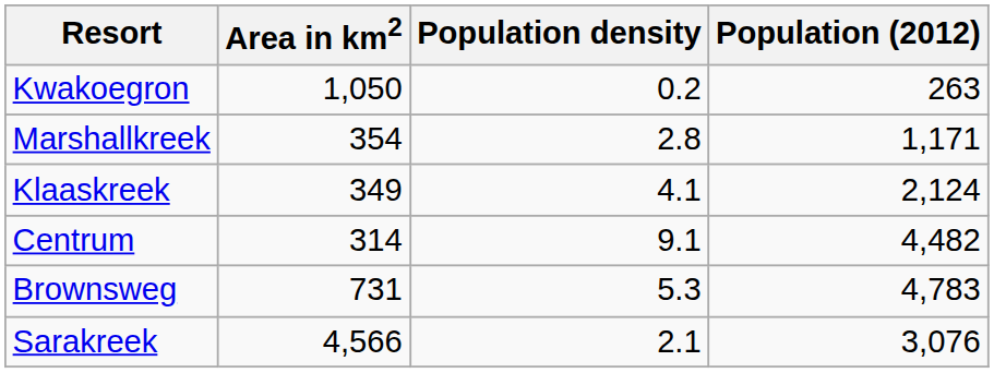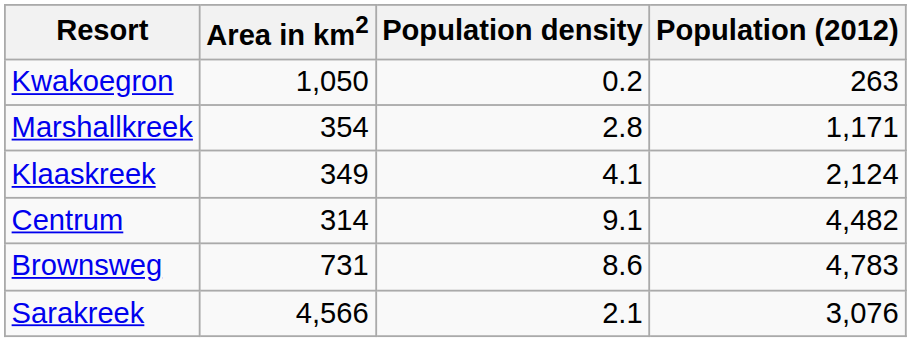 <table class="wikitable sortable" style="text-align:right;">
 <tr>
 <th>Resort</th>
 <th>Area in km<sup>2</sup></th>
 <th>Population density</th>
 <th>Population (2012)</th>
 </tr>
 <tr>
 <td align="left"><a href='#'>Kwakoegron</a></td>
 <td>1,050</td>
 <td>0.2</td>
 <td>263</td>
 </tr>
 <tr>
 <td align="left"><a href='#'>Marshallkreek</a></td>
 <td>354</td>
 <td>2.8</td>
 <td>1,171</td>
 </tr>
 <tr>
 <td align="left"><a href='#'>Klaaskreek</a></td>
 <td>349</td>
 <td>4.1</td>
 <td>2,124</td>
 </tr>
 <tr>
 <td align="left"><a href='#'>Centrum</a></td>
 <td>314</td>
 <td>9.1</td>
 <td>4,482</td>
 </tr>
 <tr>
 <td align="left"><a href='#'>Brownsweg</a></td>
 <td>731</td>
-<td>5.3</td>
+<td>8.6</td>
 <td>4,783</td>
 </tr>
 <tr>
 <td align="left"><a href='#'>Sarakreek</a></td>
 <td>4,566</td>
 <td>2.1</td>
 <td>3,076</td>
 </tr>
 </table>
